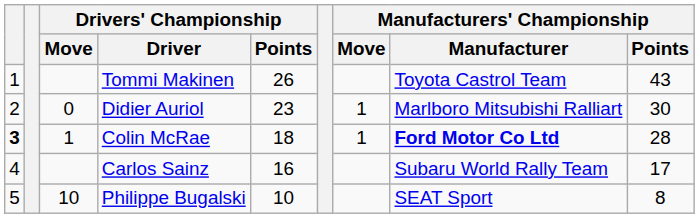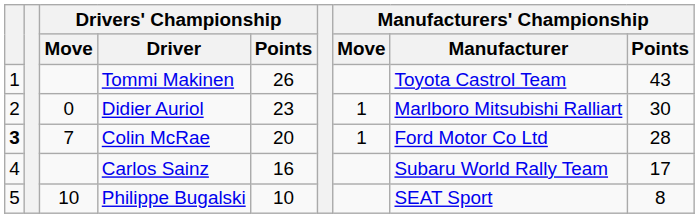 <table class="wikitable" style="font-size:85%;">
 <tr>
 <th rowspan="2"></th>
 <th rowspan="7" style="width:5px;"></th>
 <th colspan="3">Drivers' Championship</th>
 <th rowspan="7" style="width:5px;"></th>
 <th colspan="3" nowrap>Manufacturers' Championship</th>
 </tr>
 <tr>
 <th>Move</th>
 <th>Driver</th>
 <th>Points</th>
 <th>Move</th>
 <th>Manufacturer</th>
 <th>Points</th>
 </tr>
 <tr>
 <td align="center">1</td>
 <td align="center"></td>
 <td> <a href='#'>Tommi Makinen</a></td>
 <td align="center">26</td>
 <td align="center"></td>
 <td> <a href='#'>Toyota Castrol Team</a></td>
 <td align="center">43</td>
 </tr>
 <tr>
 <td align="center">2</td>
 <td align="center"> 0</td>
 <td> <a href='#'>Didier Auriol</a></td>
 <td align="center">23</td>
 <td align="center"> 1</td>
 <td> <a href='#'>Marlboro Mitsubishi Ralliart</a></td>
 <td align="center">30</td>
 </tr>
 <tr>
 <td align="center"><strong>3</strong></td>
+<td align="center"> 7</td>
+<td> <a href='#'>Colin McRae</a></td>
+<td align="center">20</td>
 <td align="center"> 1</td>
-<td> <a href='#'>Colin McRae</a></td>
-<td align="center">18</td>
-<td align="center"> 1</td>
-<td><strong> <a href='#'>Ford Motor Co Ltd</a></strong></td>
+<td> <a href='#'>Ford Motor Co Ltd</a></td>
 <td align="center">28</td>
 </tr>
 <tr>
 <td align="center">4</td>
 <td align="center"></td>
 <td> <a href='#'>Carlos Sainz</a></td>
 <td align="center">16</td>
 <td align="center"></td>
 <td> <a href='#'>Subaru World Rally Team</a></td>
 <td align="center">17</td>
 </tr>
 <tr>
 <td align="center">5</td>
 <td align="center"> 10</td>
 <td> <a href='#'>Philippe Bugalski</a></td>
 <td align="center">10</td>
 <td align="center"></td>
 <td> <a href='#'>SEAT Sport</a></td>
 <td align="center">8</td>
 </tr>
 </table>
